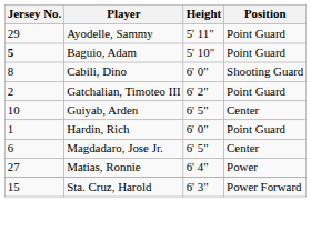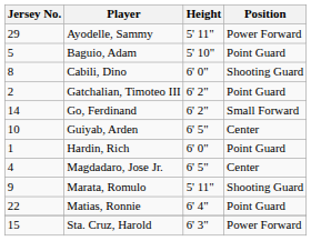 <table class="wikitable">
 <tr>
 <th>Jersey No.</th>
 <th>Player</th>
 <th>Height</th>
 <th>Position</th>
 </tr>
 <tr>
 <td>29</td>
 <td>Ayodelle, Sammy</td>
 <td>5' 11"</td>
-<td>Point Guard</td>
+<td>Power Forward</td>
 </tr>
 <tr>
-<td><strong>5</strong></td>
+<td>5</td>
 <td>Baguio, Adam</td>
 <td>5' 10"</td>
 <td>Point Guard</td>
 </tr>
 <tr>
 <td>8</td>
 <td>Cabili, Dino</td>
 <td>6' 0"</td>
 <td>Shooting Guard</td>
 </tr>
 <tr>
 <td>2</td>
 <td>Gatchalian, Timoteo III</td>
 <td>6' 2"</td>
 <td>Point Guard</td>
 </tr>
 <tr>
+<td>14</td>
+<td>Go, Ferdinand</td>
+<td>6' 2"</td>
+<td>Small Forward</td>
+</tr>
+<tr>
 <td>10</td>
 <td>Guiyab, Arden</td>
 <td>6' 5"</td>
 <td>Center</td>
 </tr>
 <tr>
 <td>1</td>
 <td>Hardin, Rich</td>
 <td>6' 0"</td>
 <td>Point Guard</td>
 </tr>
 <tr>
-<td>6</td>
+<td>4</td>
 <td>Magdadaro, Jose Jr.</td>
 <td>6' 5"</td>
 <td>Center</td>
 </tr>
 <tr>
-<td>27</td>
+<td>9</td>
+<td>Marata, Romulo</td>
+<td>5' 11"</td>
+<td>Shooting Guard</td>
+</tr>
+<tr>
+<td>22</td>
 <td>Matias, Ronnie</td>
 <td>6' 4"</td>
-<td>Power</td>
+<td>Point Guard</td>
 </tr>
 <tr>
 </tr>
 <tr>
 <td>15</td>
 <td>Sta. Cruz, Harold</td>
 <td>6' 3"</td>
 <td>Power Forward</td>
 </tr>
 </table>
